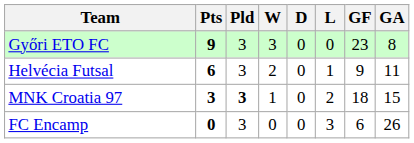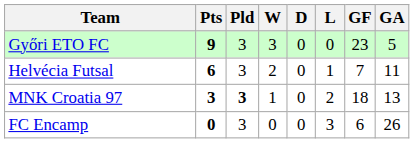 <table class="wikitable" style="text-align: center;">
 <tr>
 <th width="175">Team</th>
 <th width="20">Pts</th>
 <th width="20">Pld</th>
 <th width="20">W</th>
 <th width="20">D</th>
 <th width="20">L</th>
 <th width="20">GF</th>
 <th width="20">GA</th>
 </tr>
 <tr bgcolor="#ccffcc">
 <td align="left"> <a href='#'>Győri ETO FC</a></td>
 <td><strong>9</strong></td>
 <td>3</td>
 <td>3</td>
 <td>0</td>
 <td>0</td>
 <td>23</td>
-<td>8</td>
+<td>5</td>
 </tr>
 <tr bgcolor=ffffff>
 <td align="left"> <a href='#'>Helvécia Futsal</a></td>
 <td><strong>6</strong></td>
 <td>3</td>
 <td>2</td>
 <td>0</td>
 <td>1</td>
-<td>9</td>
+<td>7</td>
 <td>11</td>
 </tr>
 <tr bgcolor=ffffff>
 <td align="left"> <a href='#'>MNK Croatia 97</a></td>
 <td><strong>3</strong></td>
 <td><strong>3</strong></td>
 <td>1</td>
 <td>0</td>
 <td>2</td>
 <td>18</td>
-<td>15</td>
+<td>13</td>
 </tr>
 <tr bgcolor=ffffff>
 <td align="left"> <a href='#'>FC Encamp</a></td>
 <td><strong>0</strong></td>
 <td>3</td>
 <td>0</td>
 <td>0</td>
 <td>3</td>
 <td>6</td>
 <td>26</td>
 </tr>
 </table>
